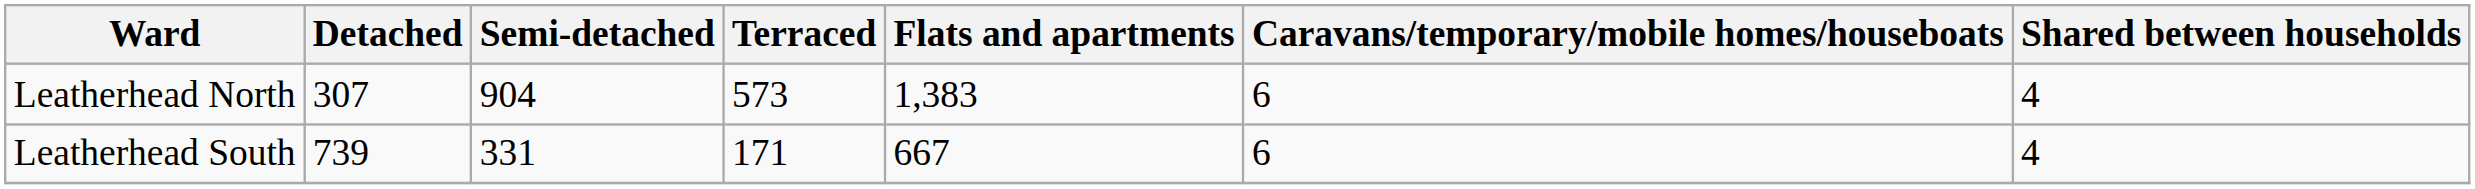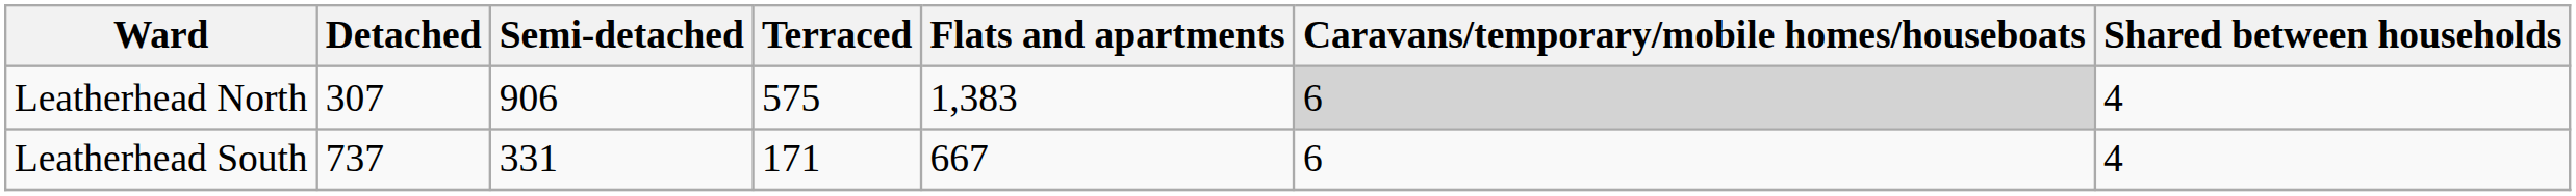 <table class="wikitable">
 <tr>
 <th>Ward</th>
 <th>Detached</th>
 <th>Semi-detached</th>
 <th>Terraced</th>
 <th>Flats and apartments</th>
 <th>Caravans/temporary/mobile homes/houseboats</th>
 <th>Shared between households</th>
 </tr>
 <tr>
 <td>Leatherhead North</td>
 <td>307</td>
-<td>904</td>
-<td>573</td>
+<td>906</td>
+<td>575</td>
 <td>1,383</td>
-<td>6</td>
+<td style="background: lightgrey;">6</td>
 <td>4</td>
 </tr>
 <tr>
 <td>Leatherhead South</td>
-<td>739</td>
+<td>737</td>
 <td>331</td>
 <td>171</td>
 <td>667</td>
 <td>6</td>
 <td>4</td>
 </tr>
 <tr>
 </tr>
 </table>
